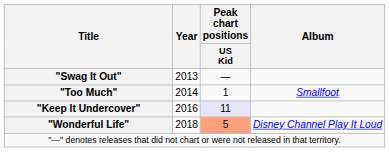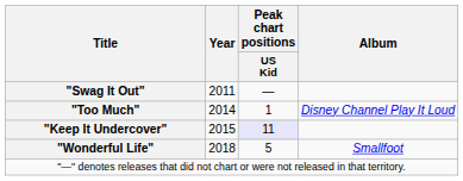 <table class="wikitable plainrowheaders" style="text-align:center;">
 <tr>
 <th scope="col" rowspan="2" style="width:16em;">Title</th>
 <th scope="col" rowspan="2">Year</th>
 <th scope="col">Peak chart positions</th>
 <th scope="col" rowspan="2">Album</th>
 </tr>
 <tr>
 <th scope="col" style="width:2.5em;font-size:90%;">US<br>Kid<br></th>
 </tr>
 <tr>
 <th scope="row">"Swag It Out"</th>
-<td>2013</td>
+<td>2011</td>
 <td>—</td>
 <td></td>
 </tr>
 <tr>
 <th scope="row">"Too Much"</th>
 <td>2014</td>
 <td>1</td>
-<td><em><a href='#'>Smallfoot</a></em></td>
+<td><em><a href='#'>Disney Channel Play It Loud</a></em></td>
 </tr>
 <tr>
 <th scope="row">"Keep It Undercover"</th>
-<td>2016</td>
+<td>2015</td>
 <td style="background: lavender;">11</td>
 <td></td>
 </tr>
 <tr>
 <th scope="row">"Wonderful Life"</th>
 <td>2018</td>
-<td style="background: lightsalmon;">5</td>
-<td><em><a href='#'>Disney Channel Play It Loud</a></em></td>
+<td>5</td>
+<td><em><a href='#'>Smallfoot</a></em></td>
 </tr>
 <tr>
 <td colspan="14" style="font-size:85%">"—" denotes releases that did not chart or were not released in that territory.</td>
 </tr>
 </table>
